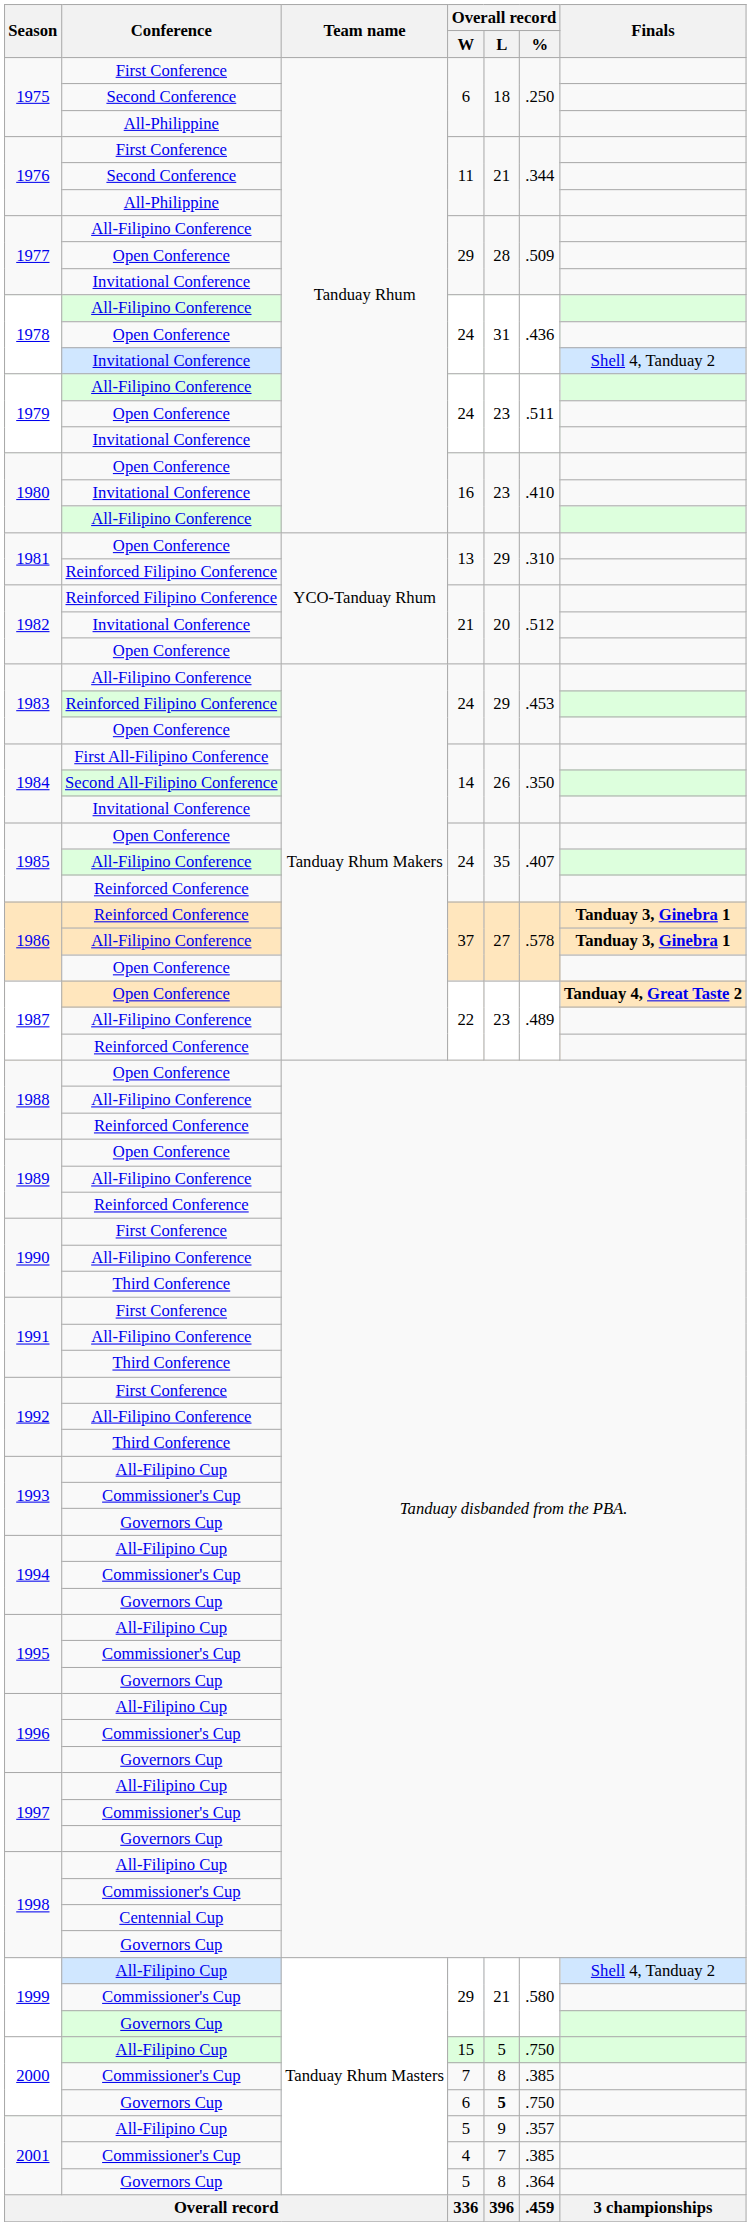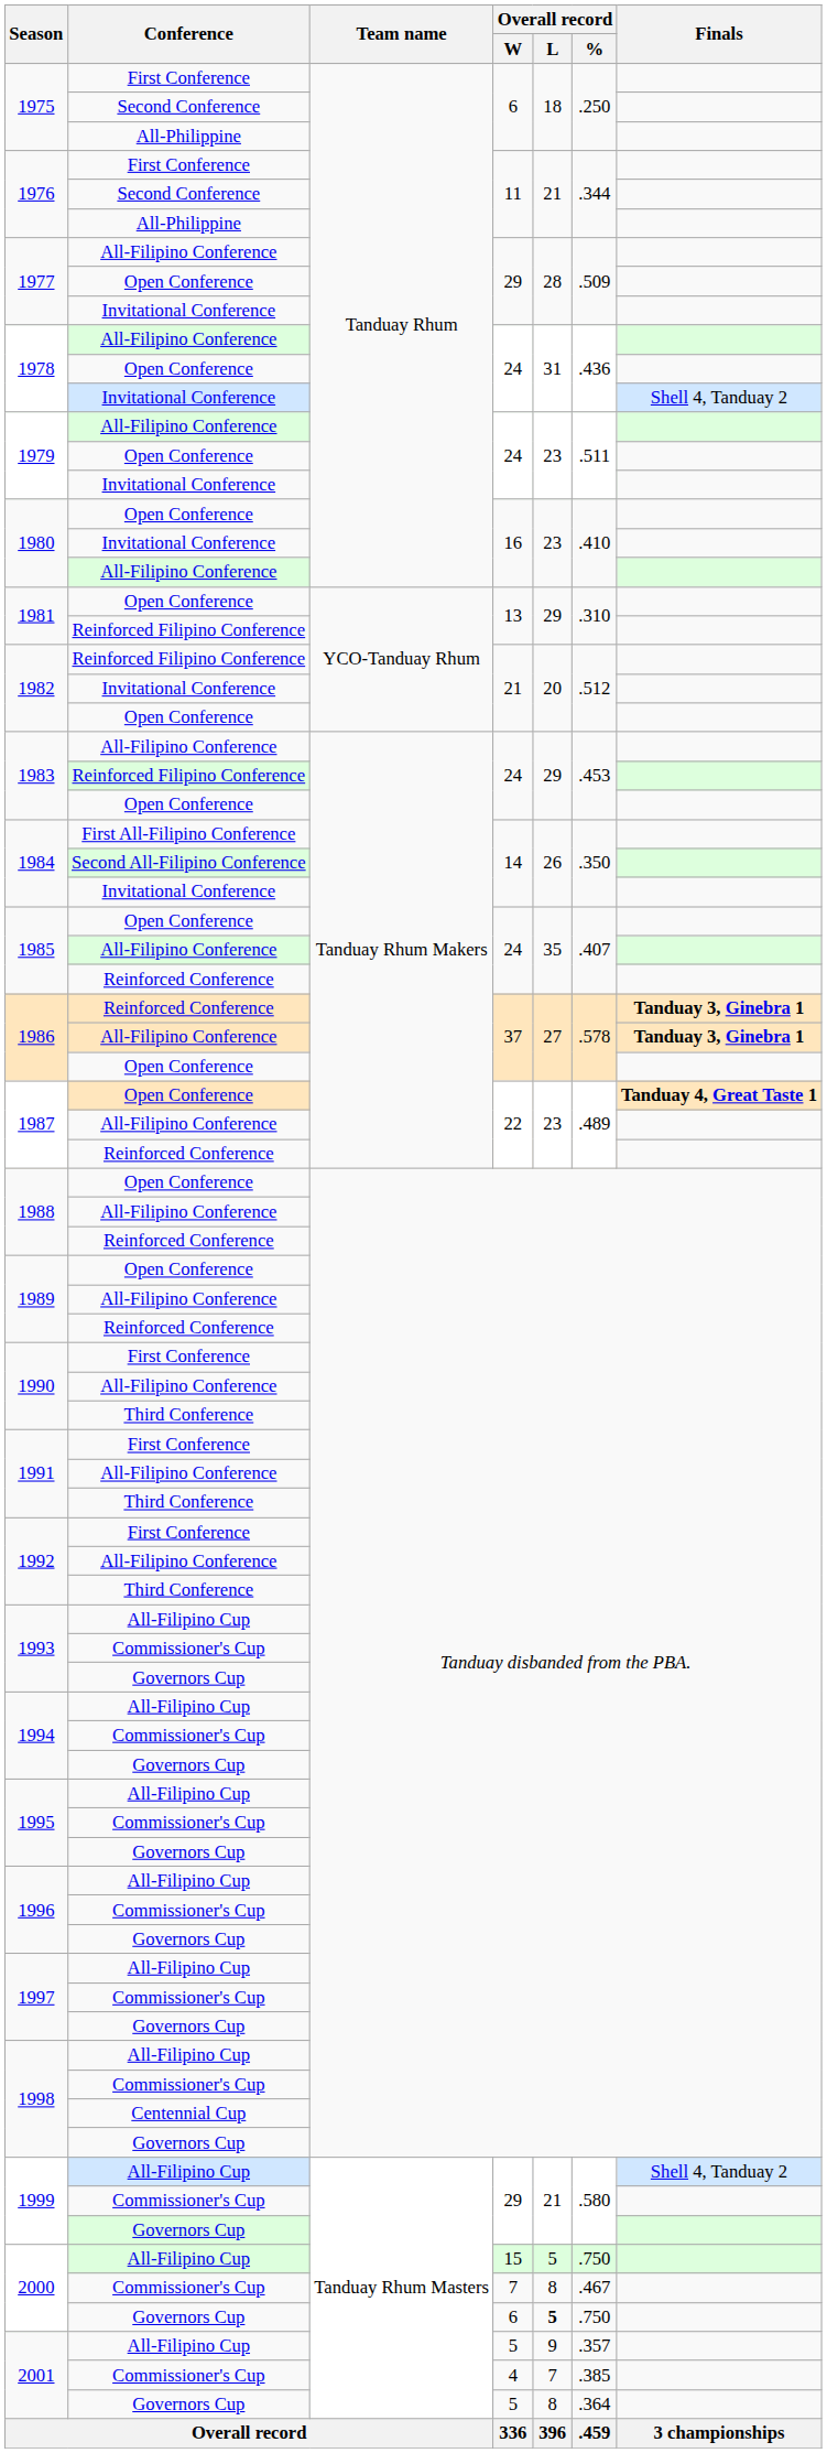 <table class=wikitable style="text-align:center;">
 <tr>
 <th rowspan=2>Season</th>
 <th rowspan=2>Conference</th>
 <th rowspan=2>Team name</th>
 <th colspan=3>Overall record</th>
 <th rowspan=2>Finals</th>
 </tr>
 <tr>
 <th>W</th>
 <th>L</th>
 <th>%</th>
 </tr>
 <tr>
 <td rowspan=3><a href='#'>1975</a></td>
 <td><a href='#'>First Conference</a></td>
 <td rowspan=18>Tanduay Rhum</td>
 <td rowspan=3>6</td>
 <td rowspan=3>18</td>
 <td rowspan=3>.250</td>
 <td></td>
 </tr>
 <tr>
 <td><a href='#'>Second Conference</a></td>
 <td></td>
 </tr>
 <tr>
 <td><a href='#'>All-Philippine</a></td>
 <td></td>
 </tr>
 <tr>
 <td rowspan=3><a href='#'>1976</a></td>
 <td><a href='#'>First Conference</a></td>
 <td rowspan=3>11</td>
 <td rowspan=3>21</td>
 <td rowspan=3>.344</td>
 <td></td>
 </tr>
 <tr>
 <td><a href='#'>Second Conference</a></td>
 <td></td>
 </tr>
 <tr>
 <td><a href='#'>All-Philippine</a></td>
 <td></td>
 </tr>
 <tr>
 <td rowspan=3><a href='#'>1977</a></td>
 <td><a href='#'>All-Filipino Conference</a></td>
 <td rowspan=3>29</td>
 <td rowspan=3>28</td>
 <td rowspan=3>.509</td>
 <td></td>
 </tr>
 <tr>
 <td><a href='#'>Open Conference</a></td>
 <td></td>
 </tr>
 <tr>
 <td><a href='#'>Invitational Conference</a></td>
 <td></td>
 </tr>
 <tr bgcolor=#DDFFDD>
 <td bgcolor=white rowspan=3><a href='#'>1978</a></td>
 <td><a href='#'>All-Filipino Conference</a></td>
 <td bgcolor=white rowspan=3>24</td>
 <td bgcolor=white rowspan=3>31</td>
 <td bgcolor=white rowspan=3>.436</td>
 <td></td>
 </tr>
 <tr>
 <td><a href='#'>Open Conference</a></td>
 <td></td>
 </tr>
 <tr bgcolor=#D0E7FF>
 <td><a href='#'>Invitational Conference</a></td>
 <td><a href='#'>Shell</a> 4, Tanduay 2</td>
 </tr>
 <tr bgcolor=#DDFFDD>
 <td bgcolor=white rowspan=3><a href='#'>1979</a></td>
 <td><a href='#'>All-Filipino Conference</a></td>
 <td bgcolor=white rowspan=3>24</td>
 <td bgcolor=white rowspan=3>23</td>
 <td bgcolor=white rowspan=3>.511</td>
 <td></td>
 </tr>
 <tr>
 <td><a href='#'>Open Conference</a></td>
 <td></td>
 </tr>
 <tr>
 <td><a href='#'>Invitational Conference</a></td>
 <td></td>
 </tr>
 <tr>
 <td rowspan=3><a href='#'>1980</a></td>
 <td><a href='#'>Open Conference</a></td>
 <td rowspan=3>16</td>
 <td rowspan=3>23</td>
 <td rowspan=3>.410</td>
 <td></td>
 </tr>
 <tr>
 <td><a href='#'>Invitational Conference</a></td>
 <td></td>
 </tr>
 <tr bgcolor=#DDFFDD>
 <td><a href='#'>All-Filipino Conference</a></td>
 <td></td>
 </tr>
 <tr>
 <td rowspan=2><a href='#'>1981</a></td>
 <td><a href='#'>Open Conference</a></td>
 <td rowspan=5>YCO-Tanduay Rhum</td>
 <td rowspan=2>13</td>
 <td rowspan=2>29</td>
 <td rowspan=2>.310</td>
 <td></td>
 </tr>
 <tr>
 <td><a href='#'>Reinforced Filipino Conference</a></td>
 <td></td>
 </tr>
 <tr>
 <td rowspan=3><a href='#'>1982</a></td>
 <td><a href='#'>Reinforced Filipino Conference</a></td>
 <td rowspan=3>21</td>
 <td rowspan=3>20</td>
 <td rowspan=3>.512</td>
 <td></td>
 </tr>
 <tr>
 <td><a href='#'>Invitational Conference</a></td>
 <td></td>
 </tr>
 <tr>
 <td><a href='#'>Open Conference</a></td>
 <td></td>
 </tr>
 <tr>
 <td rowspan=3><a href='#'>1983</a></td>
 <td><a href='#'>All-Filipino Conference</a></td>
 <td rowspan=15>Tanduay Rhum Makers</td>
 <td rowspan=3>24</td>
 <td rowspan=3>29</td>
 <td rowspan=3>.453</td>
 <td></td>
 </tr>
 <tr bgcolor=#DDFFDD>
 <td><a href='#'>Reinforced Filipino Conference</a></td>
 <td></td>
 </tr>
 <tr>
 <td><a href='#'>Open Conference</a></td>
 <td></td>
 </tr>
 <tr>
 <td rowspan=3><a href='#'>1984</a></td>
 <td><a href='#'>First All-Filipino Conference</a></td>
 <td rowspan=3>14</td>
 <td rowspan=3>26</td>
 <td rowspan=3>.350</td>
 <td></td>
 </tr>
 <tr bgcolor=#DDFFDD>
 <td><a href='#'>Second All-Filipino Conference</a></td>
 <td></td>
 </tr>
 <tr>
 <td><a href='#'>Invitational Conference</a></td>
 <td></td>
 </tr>
 <tr>
 <td rowspan=3><a href='#'>1985</a></td>
 <td><a href='#'>Open Conference</a></td>
 <td rowspan=3>24</td>
 <td rowspan=3>35</td>
 <td rowspan=3>.407</td>
 <td></td>
 </tr>
 <tr bgcolor=#DDFFDD>
 <td><a href='#'>All-Filipino Conference</a></td>
 <td></td>
 </tr>
 <tr>
 <td><a href='#'>Reinforced Conference</a></td>
 <td></td>
 </tr>
 <tr bgcolor=#FFE6BD>
 <td rowspan=3><a href='#'>1986</a></td>
 <td><a href='#'>Reinforced Conference</a></td>
 <td rowspan=3>37</td>
 <td rowspan=3>27</td>
 <td rowspan=3>.578</td>
 <td><strong>Tanduay 3, <a href='#'>Ginebra</a> 1</strong></td>
 </tr>
 <tr bgcolor=#FFE6BD>
 <td><a href='#'>All-Filipino Conference</a></td>
 <td><strong>Tanduay 3, <a href='#'>Ginebra</a> 1</strong></td>
 </tr>
 <tr>
 <td><a href='#'>Open Conference</a></td>
 <td></td>
 </tr>
 <tr bgcolor=#FFE6BD>
 <td bgcolor=white rowspan=3><a href='#'>1987</a></td>
 <td><a href='#'>Open Conference</a></td>
 <td bgcolor=white rowspan=3>22</td>
 <td bgcolor=white rowspan=3>23</td>
 <td bgcolor=white rowspan=3>.489</td>
-<td><strong>Tanduay 4, <a href='#'>Great Taste</a> 2</strong></td>
+<td><strong>Tanduay 4, <a href='#'>Great Taste</a> 1</strong></td>
 </tr>
 <tr>
 <td><a href='#'>All-Filipino Conference</a></td>
 <td></td>
 </tr>
 <tr>
 <td><a href='#'>Reinforced Conference</a></td>
 <td></td>
 </tr>
 <tr>
 <td rowspan=3><a href='#'>1988</a></td>
 <td><a href='#'>Open Conference</a></td>
 <td rowspan=34 colspan=6 align=center><em>Tanduay disbanded from the PBA.</em></td>
 </tr>
 <tr>
 <td><a href='#'>All-Filipino Conference</a></td>
 </tr>
 <tr>
 <td><a href='#'>Reinforced Conference</a></td>
 </tr>
 <tr>
 <td rowspan=3><a href='#'>1989</a></td>
 <td><a href='#'>Open Conference</a></td>
 </tr>
 <tr>
 <td><a href='#'>All-Filipino Conference</a></td>
 </tr>
 <tr>
 <td><a href='#'>Reinforced Conference</a></td>
 </tr>
 <tr>
 <td rowspan=3><a href='#'>1990</a></td>
 <td><a href='#'>First Conference</a></td>
 </tr>
 <tr>
 <td><a href='#'>All-Filipino Conference</a></td>
 </tr>
 <tr>
 <td><a href='#'>Third Conference</a></td>
 </tr>
 <tr>
 <td rowspan=3><a href='#'>1991</a></td>
 <td><a href='#'>First Conference</a></td>
 </tr>
 <tr>
 <td><a href='#'>All-Filipino Conference</a></td>
 </tr>
 <tr>
 <td><a href='#'>Third Conference</a></td>
 </tr>
 <tr>
 <td rowspan=3><a href='#'>1992</a></td>
 <td><a href='#'>First Conference</a></td>
 </tr>
 <tr>
 <td><a href='#'>All-Filipino Conference</a></td>
 </tr>
 <tr>
 <td><a href='#'>Third Conference</a></td>
 </tr>
 <tr>
 <td rowspan=3><a href='#'>1993</a></td>
 <td><a href='#'>All-Filipino Cup</a></td>
 </tr>
 <tr>
 <td><a href='#'>Commissioner's Cup</a></td>
 </tr>
 <tr>
 <td><a href='#'>Governors Cup</a></td>
 </tr>
 <tr>
 <td rowspan=3><a href='#'>1994</a></td>
 <td><a href='#'>All-Filipino Cup</a></td>
 </tr>
 <tr>
 <td><a href='#'>Commissioner's Cup</a></td>
 </tr>
 <tr>
 <td><a href='#'>Governors Cup</a></td>
 </tr>
 <tr>
 <td rowspan=3><a href='#'>1995</a></td>
 <td><a href='#'>All-Filipino Cup</a></td>
 </tr>
 <tr>
 <td><a href='#'>Commissioner's Cup</a></td>
 </tr>
 <tr>
 <td><a href='#'>Governors Cup</a></td>
 </tr>
 <tr>
 <td rowspan=3><a href='#'>1996</a></td>
 <td><a href='#'>All-Filipino Cup</a></td>
 </tr>
 <tr>
 <td><a href='#'>Commissioner's Cup</a></td>
 </tr>
 <tr>
 <td><a href='#'>Governors Cup</a></td>
 </tr>
 <tr>
 <td rowspan=3><a href='#'>1997</a></td>
 <td><a href='#'>All-Filipino Cup</a></td>
 </tr>
 <tr>
 <td><a href='#'>Commissioner's Cup</a></td>
 </tr>
 <tr>
 <td><a href='#'>Governors Cup</a></td>
 </tr>
 <tr>
 <td rowspan=4><a href='#'>1998</a></td>
 <td><a href='#'>All-Filipino Cup</a></td>
 </tr>
 <tr>
 <td><a href='#'>Commissioner's Cup</a></td>
 </tr>
 <tr>
 <td><a href='#'>Centennial Cup</a></td>
 </tr>
 <tr>
 <td><a href='#'>Governors Cup</a></td>
 </tr>
 <tr bgcolor=#D0E7FF>
 <td bgcolor=white rowspan=3><a href='#'>1999</a></td>
 <td><a href='#'>All-Filipino Cup</a></td>
 <td bgcolor=white rowspan=9>Tanduay Rhum Masters</td>
 <td bgcolor=white rowspan=3>29</td>
 <td bgcolor=white rowspan=3>21</td>
 <td bgcolor=white rowspan=3>.580</td>
 <td><a href='#'>Shell</a> 4, Tanduay 2</td>
 </tr>
 <tr>
 <td><a href='#'>Commissioner's Cup</a></td>
 <td></td>
 </tr>
 <tr bgcolor=#DDFFDD>
 <td><a href='#'>Governors Cup</a></td>
 <td></td>
 </tr>
 <tr bgcolor=#DDFFDD>
 <td bgcolor=white rowspan=3><a href='#'>2000</a></td>
 <td><a href='#'>All-Filipino Cup</a></td>
 <td>15</td>
 <td>5</td>
 <td>.750</td>
 <td></td>
 </tr>
 <tr>
 <td><a href='#'>Commissioner's Cup</a></td>
 <td>7</td>
 <td>8</td>
-<td>.385</td>
+<td>.467</td>
 <td></td>
 </tr>
 <tr>
 <td><a href='#'>Governors Cup</a></td>
 <td>6</td>
 <td><strong>5</strong></td>
 <td>.750</td>
 <td></td>
 </tr>
 <tr>
 <td rowspan=3><a href='#'>2001</a></td>
 <td><a href='#'>All-Filipino Cup</a></td>
 <td>5</td>
 <td>9</td>
 <td>.357</td>
 <td></td>
 </tr>
 <tr>
 <td><a href='#'>Commissioner's Cup</a></td>
 <td>4</td>
 <td>7</td>
 <td>.385</td>
 <td></td>
 </tr>
 <tr>
 <td><a href='#'>Governors Cup</a></td>
 <td>5</td>
 <td>8</td>
 <td>.364</td>
 <td></td>
 </tr>
 <tr>
 <th colspan=3>Overall record</th>
 <th>336</th>
 <th>396</th>
 <th>.459</th>
 <th>3 championships</th>
 </tr>
 </table>
